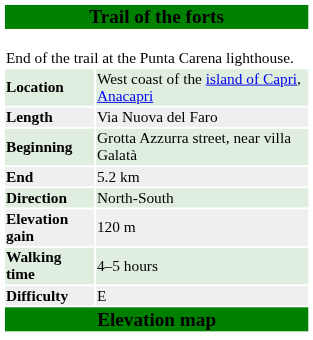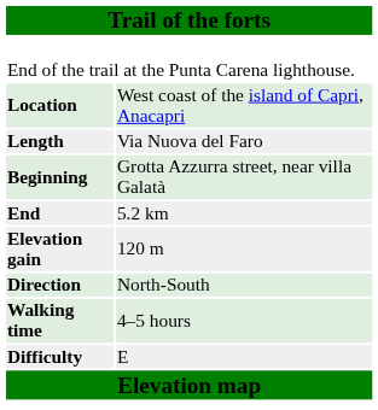 <table class="sinottico" style="width:20em;">
 <tr>
 <td colspan="2" style="background: #008000; font-size:125%; color: #white; text-align:center;"><strong>Trail of the forts</strong></td>
 </tr>
 <tr>
 <td colspan="2" bgcolor="#FFFFFF"><div><br>End of the trail at the Punta Carena lighthouse.</div></td>
 </tr>
 <tr>
 <td bgcolor="#E0EEE0"><strong>Location</strong></td>
 <td bgcolor="#E0EEE0">West coast of the <a href='#'>island of Capri</a>, <a href='#'>Anacapri</a></td>
 </tr>
 <tr>
 <td bgcolor="#EFEFEF"><strong>Length</strong></td>
 <td bgcolor="#EFEFEF">Via Nuova del Faro</td>
 </tr>
 <tr>
 <td bgcolor="#E0EEE0"><strong>Beginning</strong></td>
 <td bgcolor="#E0EEE0">Grotta Azzurra street, near villa Galatà</td>
 </tr>
 <tr>
 <td bgcolor="#EFEFEF"><strong>End</strong></td>
 <td bgcolor="#EFEFEF">5.2 km</td>
 </tr>
 <tr>
+<td bgcolor="#EFEFEF"><strong>Elevation gain</strong></td>
+<td bgcolor="#EFEFEF">120 m</td>
+</tr>
+<tr>
 <td bgcolor="#E0EEE0"><strong>Direction</strong></td>
 <td bgcolor="#E0EEE0">North-South</td>
-</tr>
-<tr>
-<td bgcolor="#EFEFEF"><strong>Elevation gain</strong></td>
-<td bgcolor="#EFEFEF">120 m</td>
 </tr>
 <tr>
 <td bgcolor="#E0EEE0"><strong>Walking time</strong></td>
 <td bgcolor="#E0EEE0">4–5 hours</td>
 </tr>
 <tr>
 <td bgcolor="#EFEFEF"><strong>Difficulty</strong></td>
 <td bgcolor="#EFEFEF">E</td>
 </tr>
 <tr>
 <td colspan="2" style="background: #008000; font-size:125%; color: #white; text-align:center;"><strong>Elevation map</strong></td>
 </tr>
 <tr>
 <td colspan="2" bgcolor="#FFFFFF"><div></div></td>
 </tr>
 </table>
